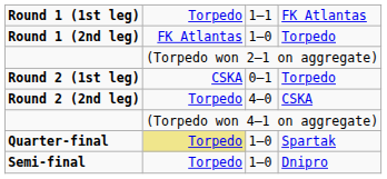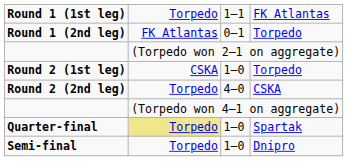 <table class="wikitable">
 <tr>
 <td><strong>Round 1 (1st leg)</strong></td>
 <td align=right><a href='#'>Torpedo</a></td>
 <td>1–1</td>
 <td><a href='#'>FK Atlantas</a></td>
 </tr>
 <tr>
 <td><strong>Round 1 (2nd leg)</strong></td>
 <td align=right><a href='#'>FK Atlantas</a></td>
-<td>1–0</td>
+<td>0–1</td>
 <td><a href='#'>Torpedo</a></td>
 </tr>
 <tr>
 <td> </td>
 <td colspan=4 align=center>(Torpedo won 2–1 on aggregate)</td>
 </tr>
 <tr>
 <td><strong>Round 2 (1st leg)</strong></td>
 <td align=right><a href='#'>CSKA</a></td>
-<td>0–1</td>
+<td>1–0</td>
 <td><a href='#'>Torpedo</a></td>
 </tr>
 <tr>
 <td><strong>Round 2 (2nd leg)</strong></td>
 <td align=right><a href='#'>Torpedo</a></td>
 <td>4–0</td>
 <td><a href='#'>CSKA</a></td>
 </tr>
 <tr>
 <td> </td>
 <td colspan=4 align=center>(Torpedo won 4–1 on aggregate)</td>
 </tr>
 <tr>
 <td><strong>Quarter-final</strong></td>
 <td align=right style="background: khaki;"><a href='#'>Torpedo</a></td>
 <td>1–0</td>
 <td><a href='#'>Spartak</a></td>
 </tr>
 <tr>
 <td><strong>Semi-final</strong></td>
 <td align=right><a href='#'>Torpedo</a></td>
 <td>1–0</td>
 <td><a href='#'>Dnipro</a></td>
 </tr>
 </table>
